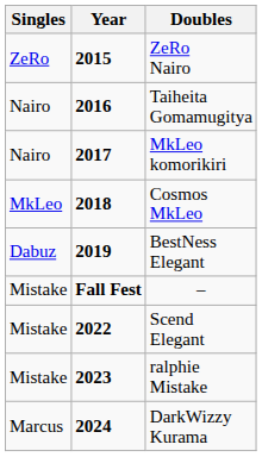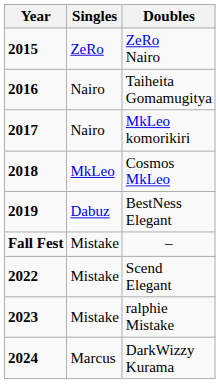 <table class="wikitable">
 <tr>
+<th>Year</th>
 <th>Singles</th>
-<th>Year</th>
 <th>Doubles</th>
 </tr>
 <tr>
+<td><strong>2015</strong></td>
 <td> <a href='#'>ZeRo</a></td>
-<td><strong>2015</strong></td>
 <td> <a href='#'>ZeRo</a> <br>  Nairo</td>
 </tr>
 <tr>
+<td><strong>2016</strong></td>
 <td> Nairo</td>
-<td><strong>2016</strong></td>
 <td> Taiheita <br>  Gomamugitya</td>
 </tr>
 <tr>
+<td><strong>2017</strong></td>
 <td> Nairo</td>
-<td><strong>2017</strong></td>
 <td> <a href='#'>MkLeo</a> <br>  komorikiri</td>
 </tr>
 <tr>
+<td><strong>2018</strong></td>
 <td> <a href='#'>MkLeo</a></td>
-<td><strong>2018</strong></td>
 <td> Cosmos <br>  <a href='#'>MkLeo</a></td>
 </tr>
 <tr>
+<td><strong>2019</strong></td>
 <td> <a href='#'>Dabuz</a></td>
-<td><strong>2019</strong></td>
 <td> BestNess <br>  Elegant</td>
 </tr>
 <tr>
+<td><strong>Fall Fest</strong></td>
 <td> Mistake</td>
-<td><strong>Fall Fest</strong></td>
 <td align="center">–</td>
 </tr>
 <tr>
+<td><strong>2022</strong></td>
 <td> Mistake</td>
-<td><strong>2022</strong></td>
 <td> Scend <br>  Elegant</td>
 </tr>
 <tr>
+<td><strong>2023</strong></td>
 <td> Mistake</td>
-<td><strong>2023</strong></td>
 <td> ralphie <br>  Mistake</td>
 </tr>
 <tr>
+<td><strong>2024</strong></td>
 <td> Marcus</td>
-<td><strong>2024</strong></td>
 <td> DarkWizzy <br>  Kurama</td>
 </tr>
 </table>
